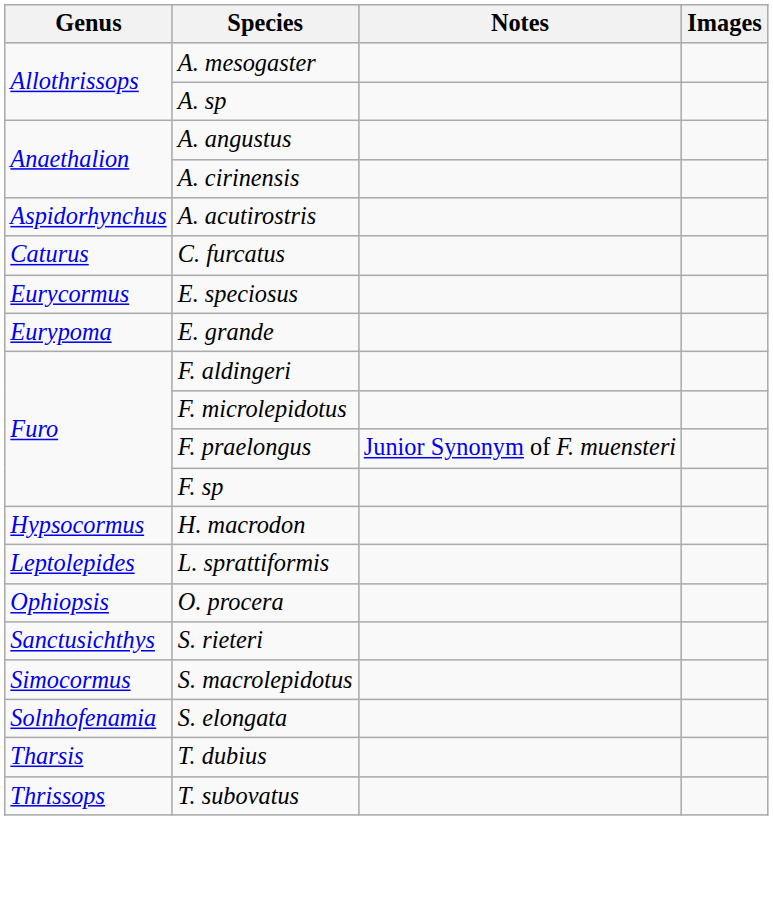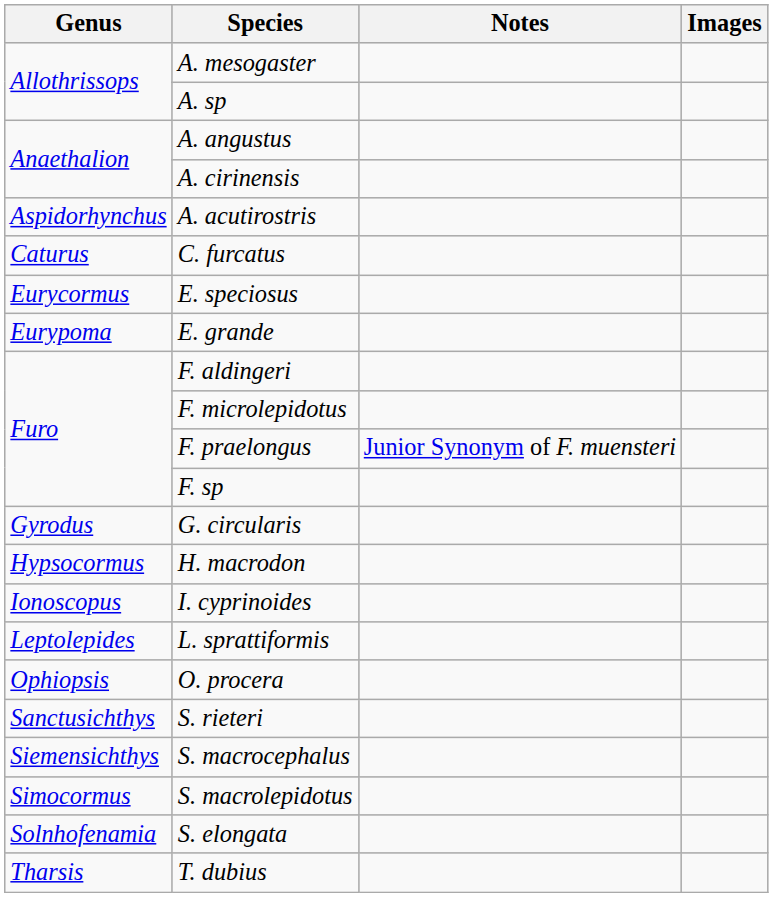 <table class="wikitable">
 <tr>
 <th>Genus</th>
 <th>Species</th>
 <th>Notes</th>
 <th>Images</th>
 </tr>
 <tr>
 <td rowspan="2"><em><a href='#'>Allothrissops</a></em></td>
 <td><em>A. mesogaster</em></td>
 <td></td>
 <td></td>
 </tr>
 <tr>
 <td><em>A. sp</em></td>
 <td></td>
 <td></td>
 </tr>
 <tr>
 <td rowspan="2"><em><a href='#'>Anaethalion</a></em></td>
 <td><em>A. angustus</em></td>
 <td></td>
 <td></td>
 </tr>
 <tr>
 <td><em>A. cirinensis</em></td>
 <td></td>
 <td></td>
 </tr>
 <tr>
 <td><em><a href='#'>Aspidorhynchus</a></em></td>
 <td><em>A. acutirostris</em></td>
 <td></td>
 <td></td>
 </tr>
 <tr>
 <td><em><a href='#'>Caturus</a></em></td>
 <td><em>C. furcatus</em></td>
 <td></td>
 <td></td>
 </tr>
 <tr>
 <td><em><a href='#'>Eurycormus</a></em></td>
 <td><em>E. speciosus</em></td>
 <td></td>
 <td></td>
 </tr>
 <tr>
 <td><em><a href='#'>Eurypoma</a></em></td>
 <td><em>E. grande</em></td>
 <td></td>
 <td></td>
 </tr>
 <tr>
 <td rowspan="4"><em><a href='#'>Furo</a></em></td>
 <td><em>F. aldingeri</em></td>
 <td></td>
 <td></td>
 </tr>
 <tr>
 <td><em>F. microlepidotus</em></td>
 <td></td>
 <td></td>
 </tr>
 <tr>
 <td><em>F. praelongus</em></td>
 <td><a href='#'>Junior Synonym</a> of <em>F. muensteri</em></td>
 <td></td>
 </tr>
 <tr>
 <td><em>F. sp</em></td>
 <td></td>
 <td></td>
 </tr>
 <tr>
+<td><em><a href='#'>Gyrodus</a></em></td>
+<td><em>G. circularis</em></td>
+<td></td>
+<td></td>
+</tr>
+<tr>
 <td><em><a href='#'>Hypsocormus</a></em></td>
 <td><em>H. macrodon</em></td>
+<td></td>
+<td></td>
+</tr>
+<tr>
+<td><em><a href='#'>Ionoscopus</a></em></td>
+<td><em>I. cyprinoides</em></td>
 <td></td>
 <td></td>
 </tr>
 <tr>
 <td><em><a href='#'>Leptolepides</a></em></td>
 <td><em>L. sprattiformis</em></td>
 <td></td>
 <td></td>
 </tr>
 <tr>
 <td><em><a href='#'>Ophiopsis</a></em></td>
 <td><em>O. procera</em></td>
 <td></td>
 <td></td>
 </tr>
 <tr>
 <td><em><a href='#'>Sanctusichthys</a></em></td>
 <td><em>S. rieteri</em></td>
 <td></td>
 <td></td>
 </tr>
 <tr>
+<td><em><a href='#'>Siemensichthys</a></em></td>
+<td><em>S. macrocephalus</em></td>
+<td></td>
+<td></td>
+</tr>
+<tr>
 <td><em><a href='#'>Simocormus</a></em></td>
 <td><em>S. macrolepidotus</em></td>
 <td></td>
 <td></td>
 </tr>
 <tr>
 <td><em><a href='#'>Solnhofenamia</a></em></td>
 <td><em>S. elongata</em></td>
 <td></td>
 <td></td>
 </tr>
 <tr>
 <td><em><a href='#'>Tharsis</a></em></td>
 <td><em>T. dubius</em></td>
 <td></td>
 <td></td>
 </tr>
-<tr>
-<td><em><a href='#'>Thrissops</a></em></td>
-<td><em>T. subovatus</em></td>
-<td></td>
-<td></td>
-</tr>
 </table>
